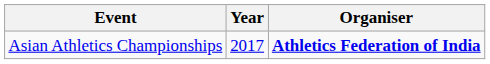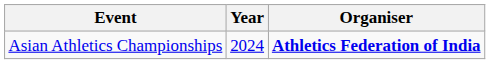 <table class="wikitable sortable">
 <tr>
 <th>Event</th>
 <th>Year</th>
 <th>Organiser</th>
 </tr>
 <tr>
 <td><a href='#'>Asian Athletics Championships</a></td>
-<td><a href='#'>2017</a></td>
+<td><a href='#'>2024</a></td>
 <td><strong><a href='#'>Athletics Federation of India</a></strong></td>
 </tr>
 </table>
